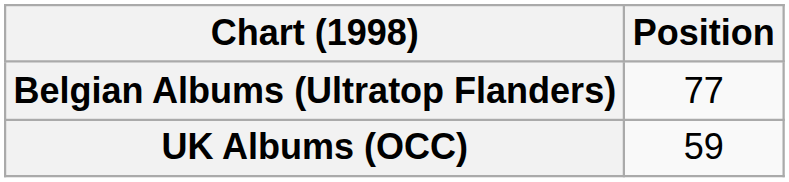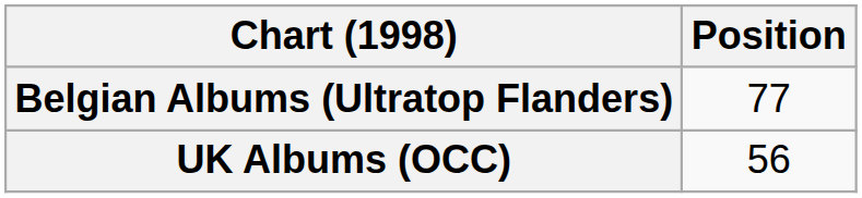 <table class="wikitable plainrowheaders" style="text-align:center">
 <tr>
 <th scope="col">Chart (1998)</th>
 <th scope="col">Position</th>
 </tr>
 <tr>
 <th scope="row">Belgian Albums (Ultratop Flanders)</th>
 <td>77</td>
 </tr>
 <tr>
 <th scope="row">UK Albums (OCC)</th>
-<td>59</td>
+<td>56</td>
 </tr>
 </table>
